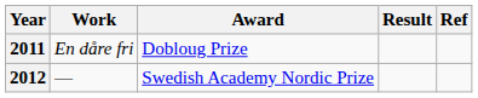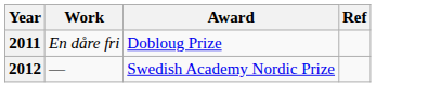 <table class="wikitable">
 <tr>
 <th>Year</th>
 <th>Work</th>
 <th>Award</th>
-<th>Result</th>
 <th>Ref</th>
 </tr>
 <tr>
 <th>2011</th>
 <td><em>En dåre fri</em></td>
 <td><a href='#'>Dobloug Prize</a></td>
 <td></td>
-<td></td>
 </tr>
 <tr>
 <th>2012</th>
 <td>—</td>
 <td><a href='#'>Swedish Academy Nordic Prize</a></td>
 <td></td>
-<td></td>
 </tr>
 </table>
